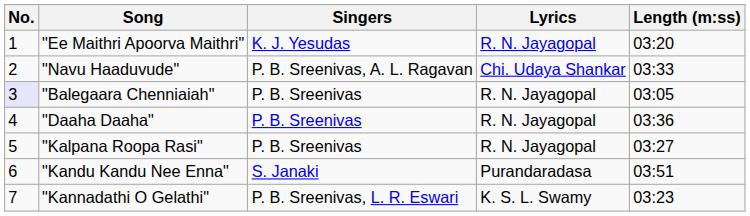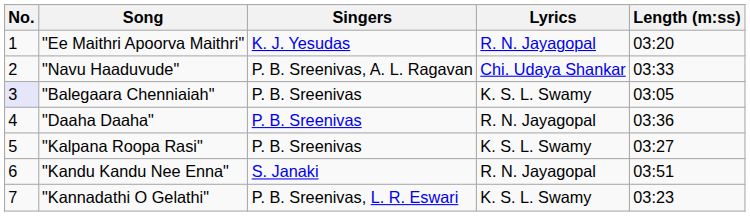 <table class="wikitable" style="font-size:95%;">
 <tr>
 <th>No.</th>
 <th>Song</th>
 <th>Singers</th>
 <th>Lyrics</th>
 <th>Length (m:ss)</th>
 </tr>
 <tr>
 <td>1</td>
 <td>"Ee Maithri Apoorva Maithri"</td>
 <td><a href='#'>K. J. Yesudas</a></td>
 <td><a href='#'>R. N. Jayagopal</a></td>
 <td>03:20</td>
 </tr>
 <tr>
 <td>2</td>
 <td>"Navu Haaduvude"</td>
 <td>P. B. Sreenivas, A. L. Ragavan</td>
 <td><a href='#'>Chi. Udaya Shankar</a></td>
 <td>03:33</td>
 </tr>
 <tr>
 <td style="background: lavender;">3</td>
 <td>"Balegaara Chenniaiah"</td>
 <td>P. B. Sreenivas</td>
-<td>R. N. Jayagopal</td>
+<td>K. S. L. Swamy</td>
 <td>03:05</td>
 </tr>
 <tr>
 <td>4</td>
 <td>"Daaha Daaha"</td>
 <td><a href='#'>P. B. Sreenivas</a></td>
 <td>R. N. Jayagopal</td>
 <td>03:36</td>
 </tr>
 <tr>
 <td>5</td>
 <td>"Kalpana Roopa Rasi"</td>
 <td>P. B. Sreenivas</td>
-<td>R. N. Jayagopal</td>
+<td>K. S. L. Swamy</td>
 <td>03:27</td>
 </tr>
 <tr>
 <td>6</td>
 <td>"Kandu Kandu Nee Enna"</td>
 <td><a href='#'>S. Janaki</a></td>
-<td>Purandaradasa</td>
+<td>R. N. Jayagopal</td>
 <td>03:51</td>
 </tr>
 <tr>
 <td>7</td>
 <td>"Kannadathi O Gelathi"</td>
 <td>P. B. Sreenivas, <a href='#'>L. R. Eswari</a></td>
 <td>K. S. L. Swamy</td>
 <td>03:23</td>
 </tr>
 </table>
